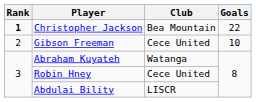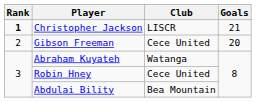 <table class="wikitable" style="text-align:center">
 <tr>
 <th>Rank</th>
 <th>Player</th>
 <th>Club</th>
 <th>Goals</th>
 </tr>
 <tr>
 <td><strong>1</strong></td>
 <td align="left"> <a href='#'>Christopher Jackson</a></td>
-<td align="left">Bea Mountain</td>
-<td>22</td>
+<td align="left">LISCR</td>
+<td>21</td>
 </tr>
 <tr>
 <td>2</td>
 <td align="left"> <a href='#'>Gibson Freeman</a></td>
 <td align="left">Cece United</td>
-<td>10</td>
+<td>20</td>
 </tr>
 <tr>
 <td rowspan=3>3</td>
 <td align="left"> <a href='#'>Abraham Kuyateh</a></td>
 <td align="left">Watanga</td>
 <td rowspan=3>8</td>
 </tr>
 <tr>
 <td align="left"> <a href='#'>Robin Hney</a></td>
 <td align="left">Cece United</td>
 </tr>
 <tr>
 <td align="left"> <a href='#'>Abdulai Bility</a></td>
-<td align="left">LISCR</td>
+<td align="left">Bea Mountain</td>
 </tr>
 </table>
